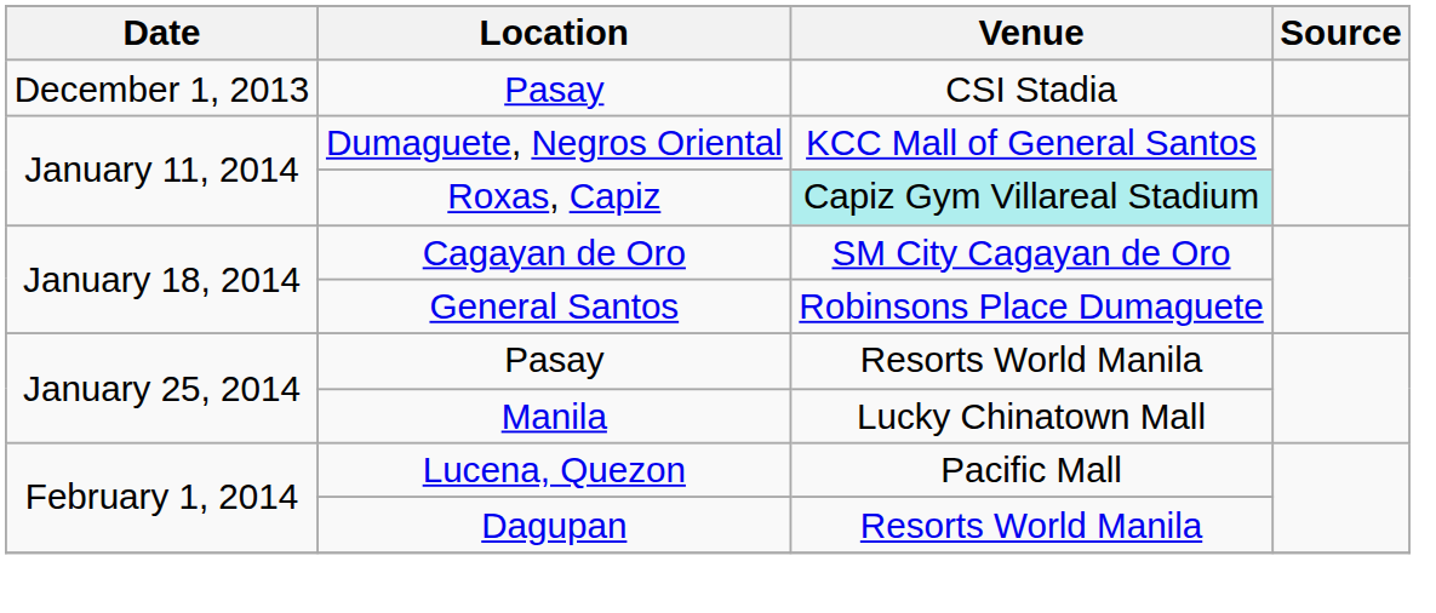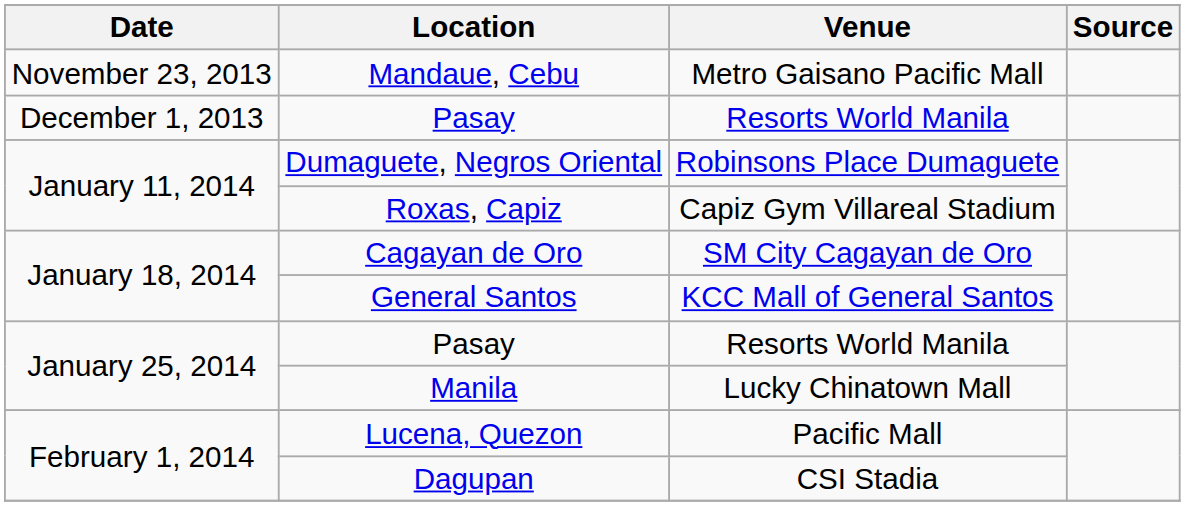 <table class="wikitable" style="text-align:center; line-height:17px; font-size:100%; width:auto;">
 <tr>
 </tr>
 <tr>
 <th scope="col">Date</th>
 <th scope="col">Location</th>
 <th scope="col">Venue</th>
 <th scope="col">Source</th>
 </tr>
 <tr>
+<td>November 23, 2013</td>
+<td><a href='#'>Mandaue</a>, <a href='#'>Cebu</a></td>
+<td>Metro Gaisano Pacific Mall</td>
+<td></td>
+</tr>
+<tr>
 <td>December 1, 2013</td>
 <td><a href='#'>Pasay</a></td>
-<td>CSI Stadia</td>
+<td><a href='#'>Resorts World Manila</a></td>
 <td></td>
 </tr>
 <tr>
 <td rowspan="2">January 11, 2014</td>
 <td><a href='#'>Dumaguete</a>, <a href='#'>Negros Oriental</a></td>
-<td><a href='#'>KCC Mall of General Santos</a></td>
+<td><a href='#'>Robinsons Place Dumaguete</a></td>
 <td rowspan="2"></td>
 </tr>
 <tr>
 <td><a href='#'>Roxas</a>, <a href='#'>Capiz</a></td>
-<td style="background: paleturquoise;">Capiz Gym Villareal Stadium</td>
+<td>Capiz Gym Villareal Stadium</td>
 </tr>
 <tr>
 <td rowspan="2">January 18, 2014</td>
 <td><a href='#'>Cagayan de Oro</a></td>
 <td><a href='#'>SM City Cagayan de Oro</a></td>
 <td rowspan="2"></td>
 </tr>
 <tr>
 <td><a href='#'>General Santos</a></td>
-<td><a href='#'>Robinsons Place Dumaguete</a></td>
+<td><a href='#'>KCC Mall of General Santos</a></td>
 </tr>
 <tr>
 <td rowspan="2">January 25, 2014</td>
 <td>Pasay</td>
 <td>Resorts World Manila</td>
 <td rowspan="2"></td>
 </tr>
 <tr>
 <td><a href='#'>Manila</a></td>
 <td>Lucky Chinatown Mall</td>
 </tr>
 <tr>
 <td rowspan="2">February 1, 2014</td>
 <td><a href='#'>Lucena, Quezon</a></td>
 <td>Pacific Mall</td>
 <td rowspan="2"></td>
 </tr>
 <tr>
 <td><a href='#'>Dagupan</a></td>
-<td><a href='#'>Resorts World Manila</a></td>
+<td>CSI Stadia</td>
 </tr>
 <tr>
 </tr>
 </table>
